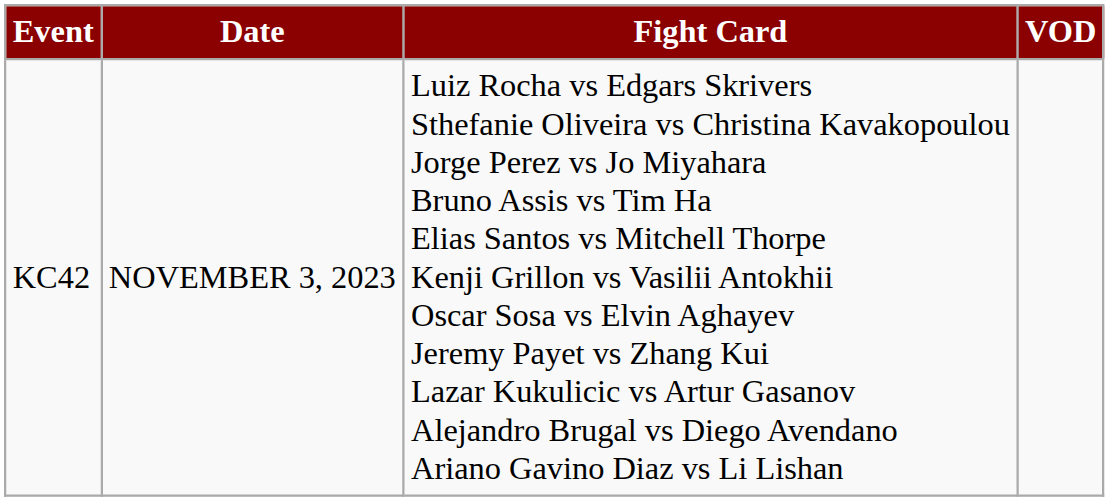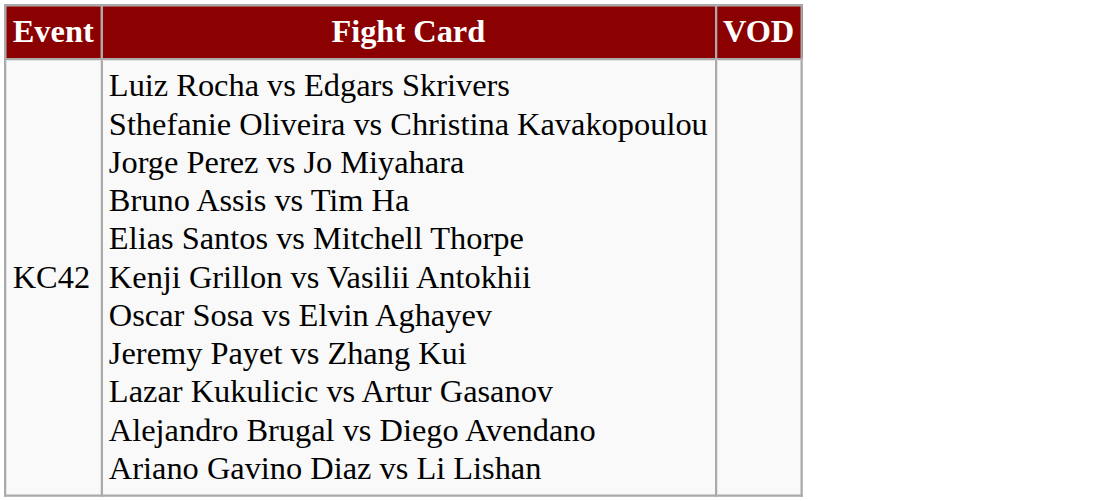 <table class="sortable wikitable succession-box" style="font-size:90%;">
 <tr>
 <th scope="col" style="background:#8B0000; color:white;">Event</th>
-<th scope="col" style="background:#8B0000; color:white;">Date</th>
 <th scope="col" style="background:#8B0000; color:white;">Fight Card</th>
 <th scope="col" style="background:#8B0000; color:white;">VOD</th>
 </tr>
 <tr>
 <td>KC42</td>
-<td>NOVEMBER 3, 2023</td>
 <td>Luiz Rocha vs Edgars Skrivers<br>Sthefanie Oliveira vs Christina Kavakopoulou<br>Jorge Perez vs Jo Miyahara<br>Bruno Assis vs Tim Ha<br>Elias Santos vs Mitchell Thorpe<br>Kenji Grillon vs Vasilii Antokhii<br>Oscar Sosa vs Elvin Aghayev<br>Jeremy Payet vs Zhang Kui<br>Lazar Kukulicic vs Artur Gasanov<br>Alejandro Brugal vs Diego Avendano<br>Ariano Gavino Diaz vs Li Lishan</td>
 <td></td>
 </tr>
 </table>
